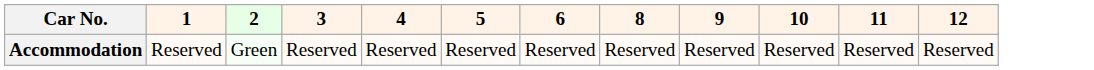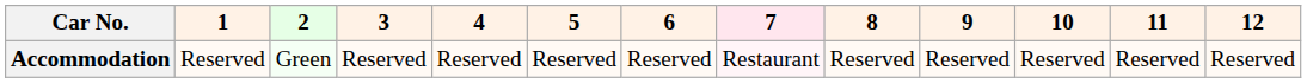 <table class="wikitable">
 <tr>
 <th>Car No.</th>
 <th style="background: #FFF2E6">1</th>
 <th style="background: #E6FFE6">2</th>
 <th style="background: #FFF2E6">3</th>
 <th style="background: #FFF2E6">4</th>
 <th style="background: #FFF2E6">5</th>
 <th style="background: #FFF2E6">6</th>
+<th style="background: #FFE6EE">7</th>
 <th style="background: #FFF2E6">8</th>
 <th style="background: #FFF2E6">9</th>
 <th style="background: #FFF2E6">10</th>
 <th style="background: #FFF2E6">11</th>
 <th style="background: #FFF2E6">12</th>
 </tr>
 <tr>
 <th>Accommodation</th>
 <td style="background: #FFFAF5">Reserved</td>
 <td style="background: #F5FFF5">Green</td>
 <td style="background: #FFFAF5">Reserved</td>
 <td style="background: #FFFAF5">Reserved</td>
 <td style="background: #FFFAF5">Reserved</td>
 <td style="background: #FFFAF5">Reserved</td>
+<td style="background: #FFF5F8">Restaurant</td>
 <td style="background: #FFFAF5">Reserved</td>
 <td style="background: #FFFAF5">Reserved</td>
 <td style="background: #FFFAF5">Reserved</td>
 <td style="background: #FFFAF5">Reserved</td>
 <td style="background: #FFFAF5">Reserved</td>
 </tr>
 </table>
